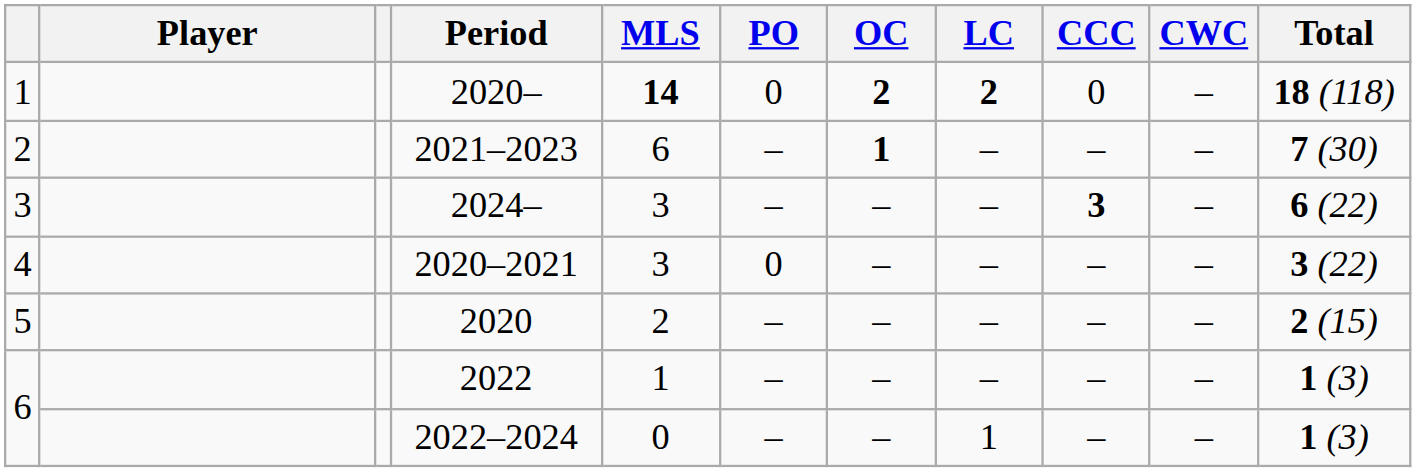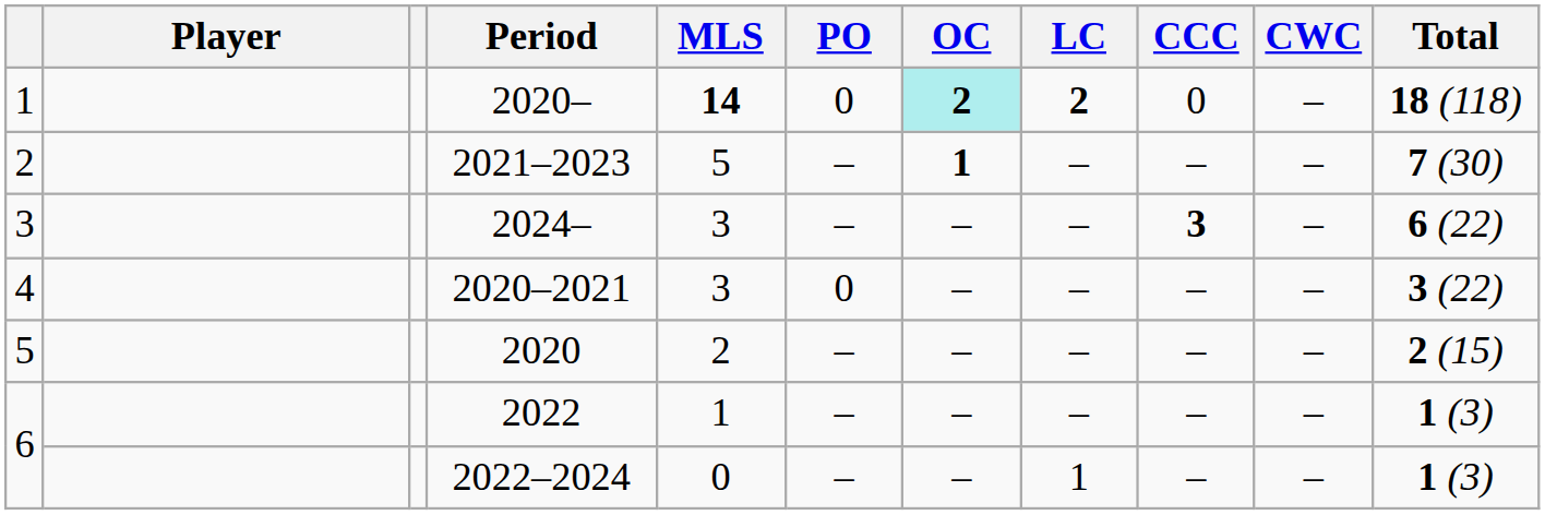 <table class="wikitable sortable nowrap" style="text-align: center;">
 <tr>
 <th></th>
 <th width=140>Player</th>
 <th></th>
 <th width=85>Period</th>
 <th width=45><a href='#'>MLS</a></th>
 <th width=40><a href='#'>PO</a></th>
 <th width=40><a href='#'>OC</a></th>
 <th width=40><a href='#'>LC</a></th>
 <th width=40><a href='#'>CCC</a></th>
 <th width=40><a href='#'>CWC</a></th>
 <th width=60>Total</th>
 </tr>
 <tr>
 <td>1</td>
 <td align="left"><strong></strong></td>
 <td></td>
 <td>2020–</td>
 <td><strong>14</strong></td>
 <td>0</td>
-<td><strong>2</strong></td>
+<td style="background: paleturquoise;"><strong>2</strong></td>
 <td><strong>2</strong></td>
 <td>0</td>
 <td>–</td>
 <td><strong>18</strong> <em>(118)</em></td>
 </tr>
 <tr>
 <td>2</td>
 <td align="left"></td>
 <td></td>
 <td>2021–2023</td>
-<td>6</td>
+<td>5</td>
 <td>–</td>
 <td><strong>1</strong></td>
 <td>–</td>
 <td>–</td>
 <td>–</td>
 <td><strong>7</strong> <em>(30)</em></td>
 </tr>
 <tr>
 <td>3</td>
 <td align="left"><strong></strong></td>
 <td></td>
 <td>2024–</td>
 <td>3</td>
 <td>–</td>
 <td>–</td>
 <td>–</td>
 <td><strong>3</strong></td>
 <td>–</td>
 <td><strong>6</strong> <em>(22)</em></td>
 </tr>
 <tr>
 <td>4</td>
 <td align="left"></td>
 <td></td>
 <td>2020–2021</td>
 <td>3</td>
 <td>0</td>
 <td>–</td>
 <td>–</td>
 <td>–</td>
 <td>–</td>
 <td><strong>3</strong> <em>(22)</em></td>
 </tr>
 <tr>
 <td>5</td>
 <td align="left"></td>
 <td></td>
 <td>2020</td>
 <td>2</td>
 <td>–</td>
 <td>–</td>
 <td>–</td>
 <td>–</td>
 <td>–</td>
 <td><strong>2</strong> <em>(15)</em></td>
 </tr>
 <tr>
 <td rowspan="2">6</td>
 <td align="left"></td>
 <td></td>
 <td>2022</td>
 <td>1</td>
 <td>–</td>
 <td>–</td>
 <td>–</td>
 <td>–</td>
 <td>–</td>
 <td><strong>1</strong> <em>(3)</em></td>
 </tr>
 <tr>
 <td align="left"></td>
 <td></td>
 <td>2022–2024</td>
 <td>0</td>
 <td>–</td>
 <td>–</td>
 <td>1</td>
 <td>–</td>
 <td>–</td>
 <td><strong>1</strong> <em>(3)</em></td>
 </tr>
 </table>
